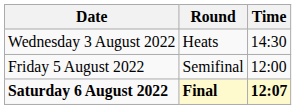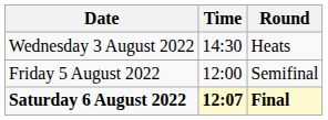 <table class="wikitable">
 <tr>
 <th>Date</th>
+<th>Time</th>
 <th>Round</th>
-<th>Time</th>
 </tr>
 <tr>
 <td>Wednesday 3 August 2022</td>
+<td>14:30</td>
 <td>Heats</td>
-<td>14:30</td>
 </tr>
 <tr>
 <td>Friday 5 August 2022</td>
+<td>12:00</td>
 <td>Semifinal</td>
-<td>12:00</td>
 </tr>
 <tr>
 <td><strong>Saturday 6 August 2022</strong></td>
+<td style=background:lemonchiffon><strong>12:07</strong></td>
 <td style=background:lemonchiffon><strong>Final</strong></td>
-<td style=background:lemonchiffon><strong>12:07</strong></td>
 </tr>
 </table>
